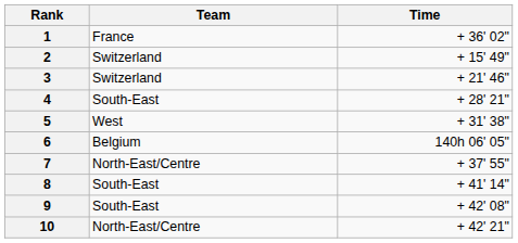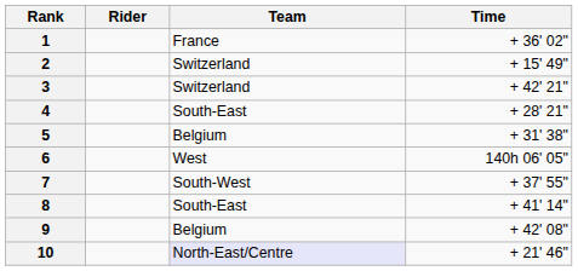 <table class="wikitable" style="width:38em; margin-bottom:0;">
 <tr>
 <th scope="col">Rank</th>
+<th scope="col">Rider</th>
 <th scope="col">Team</th>
 <th scope="col">Time</th>
 </tr>
 <tr>
 <th scope="row">1</th>
+<td></td>
 <td>France</td>
 <td style="text-align:right;">+ 36' 02"</td>
 </tr>
 <tr>
 <th scope="row">2</th>
+<td></td>
 <td>Switzerland</td>
 <td style="text-align:right;">+ 15' 49"</td>
 </tr>
 <tr>
 <th scope="row">3</th>
+<td></td>
 <td>Switzerland</td>
-<td style="text-align:right;">+ 21' 46"</td>
+<td style="text-align:right;">+ 42' 21"</td>
 </tr>
 <tr>
 <th scope="row">4</th>
+<td></td>
 <td>South-East</td>
 <td style="text-align:right;">+ 28' 21"</td>
 </tr>
 <tr>
 <th scope="row">5</th>
-<td>West</td>
+<td></td>
+<td>Belgium</td>
 <td style="text-align:right;">+ 31' 38"</td>
 </tr>
 <tr>
 <th scope="row">6</th>
-<td>Belgium</td>
+<td></td>
+<td>West</td>
 <td style="text-align:right;">140h 06' 05"</td>
 </tr>
 <tr>
 <th scope="row">7</th>
-<td>North-East/Centre</td>
+<td></td>
+<td>South-West</td>
 <td style="text-align:right;">+ 37' 55"</td>
 </tr>
 <tr>
 <th scope="row">8</th>
+<td></td>
 <td>South-East</td>
 <td style="text-align:right;">+ 41' 14"</td>
 </tr>
 <tr>
 <th scope="row">9</th>
-<td>South-East</td>
+<td></td>
+<td>Belgium</td>
 <td style="text-align:right;">+ 42' 08"</td>
 </tr>
 <tr>
 <th scope="row">10</th>
-<td>North-East/Centre</td>
-<td style="text-align:right;">+ 42' 21"</td>
+<td></td>
+<td style="background: lavender;">North-East/Centre</td>
+<td style="text-align:right;">+ 21' 46"</td>
 </tr>
 </table>
